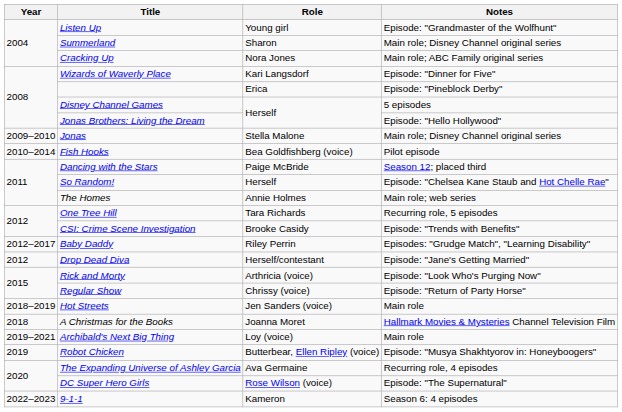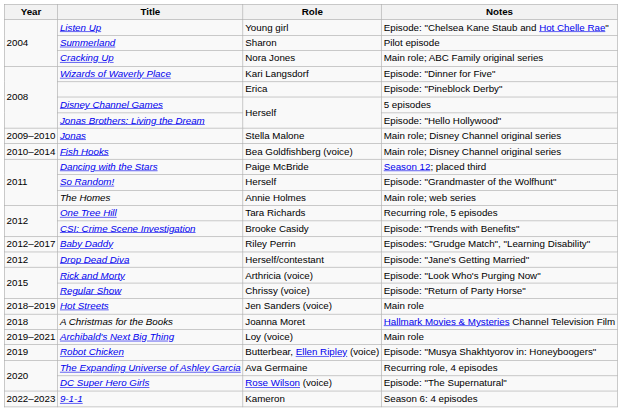 <table class="wikitable sortable">
 <tr>
 <th>Year</th>
 <th>Title</th>
 <th>Role</th>
 <th class="unsortable">Notes</th>
 </tr>
 <tr>
 <td rowspan=3>2004</td>
 <td><em><a href='#'>Listen Up</a></em></td>
 <td>Young girl</td>
-<td>Episode: "Grandmaster of the Wolfhunt"</td>
+<td>Episode: "Chelsea Kane Staub and <a href='#'>Hot Chelle Rae</a>"</td>
 </tr>
 <tr>
 <td><em><a href='#'>Summerland</a></em></td>
 <td>Sharon</td>
-<td>Main role; Disney Channel original series</td>
+<td>Pilot episode</td>
 </tr>
 <tr>
 <td><em><a href='#'>Cracking Up</a></em></td>
 <td>Nora Jones</td>
 <td>Main role; ABC Family original series</td>
 </tr>
 <tr>
 <td rowspan=4>2008</td>
 <td><em><a href='#'>Wizards of Waverly Place</a></em></td>
 <td>Kari Langsdorf</td>
 <td>Episode: "Dinner for Five"</td>
 </tr>
 <tr>
 <td><em></em></td>
 <td>Erica</td>
 <td>Episode: "Pineblock Derby"</td>
 </tr>
 <tr>
 <td><em><a href='#'>Disney Channel Games</a></em></td>
 <td rowspan="2">Herself</td>
 <td>5 episodes</td>
 </tr>
 <tr>
 <td><em><a href='#'>Jonas Brothers: Living the Dream</a></em></td>
 <td>Episode: "Hello Hollywood"</td>
 </tr>
 <tr>
 <td>2009–2010</td>
 <td><em><a href='#'>Jonas</a></em></td>
 <td>Stella Malone</td>
 <td>Main role; Disney Channel original series</td>
 </tr>
 <tr>
 <td>2010–2014</td>
 <td><em><a href='#'>Fish Hooks</a></em></td>
 <td>Bea Goldfishberg (voice)</td>
-<td>Pilot episode</td>
+<td>Main role; Disney Channel original series</td>
 </tr>
 <tr>
 <td rowspan=3>2011</td>
 <td><em><a href='#'>Dancing with the Stars</a></em></td>
 <td>Paige McBride</td>
 <td><a href='#'>Season 12</a>; placed third</td>
 </tr>
 <tr>
 <td><em><a href='#'>So Random!</a></em></td>
 <td>Herself</td>
-<td>Episode: "Chelsea Kane Staub and <a href='#'>Hot Chelle Rae</a>"</td>
+<td>Episode: "Grandmaster of the Wolfhunt"</td>
 </tr>
 <tr>
 <td><em>The Homes</em></td>
 <td>Annie Holmes</td>
 <td>Main role; web series</td>
 </tr>
 <tr>
 <td rowspan=2>2012</td>
 <td><em><a href='#'>One Tree Hill</a></em></td>
 <td>Tara Richards</td>
 <td>Recurring role, 5 episodes</td>
 </tr>
 <tr>
 <td><em><a href='#'>CSI: Crime Scene Investigation</a> </em></td>
 <td>Brooke Casidy</td>
 <td>Episode: "Trends with Benefits"</td>
 </tr>
 <tr>
 <td>2012–2017</td>
 <td><em><a href='#'>Baby Daddy</a></em></td>
 <td>Riley Perrin</td>
 <td>Episodes: "Grudge Match", "Learning Disability"</td>
 </tr>
 <tr>
 <td>2012</td>
 <td><em><a href='#'>Drop Dead Diva</a></em></td>
 <td>Herself/contestant</td>
 <td>Episode: "Jane's Getting Married"</td>
 </tr>
 <tr>
 <td rowspan=2>2015</td>
 <td><em><a href='#'>Rick and Morty</a></em></td>
 <td>Arthricia (voice)</td>
 <td>Episode: "Look Who's Purging Now"</td>
 </tr>
 <tr>
 <td><em><a href='#'>Regular Show</a></em></td>
 <td>Chrissy (voice)</td>
 <td>Episode: "Return of Party Horse"</td>
 </tr>
 <tr>
 <td>2018–2019</td>
 <td><em><a href='#'>Hot Streets</a></em></td>
 <td>Jen Sanders (voice)</td>
 <td>Main role</td>
 </tr>
 <tr>
 <td>2018</td>
 <td><em>A Christmas for the Books</em></td>
 <td>Joanna Moret</td>
 <td><a href='#'>Hallmark Movies & Mysteries</a> Channel Television Film</td>
 </tr>
 <tr>
 <td>2019–2021</td>
 <td><em><a href='#'>Archibald's Next Big Thing</a></em></td>
 <td>Loy (voice)</td>
 <td>Main role</td>
 </tr>
 <tr>
 <td>2019</td>
 <td><em><a href='#'>Robot Chicken</a></em></td>
 <td>Butterbear, <a href='#'>Ellen Ripley</a> (voice)</td>
 <td>Episode: "Musya Shakhtyorov in: Honeyboogers"</td>
 </tr>
 <tr>
 <td rowspan=2>2020</td>
 <td><em><a href='#'>The Expanding Universe of Ashley Garcia</a></em></td>
 <td>Ava Germaine</td>
 <td>Recurring role, 4 episodes</td>
 </tr>
 <tr>
 <td><em><a href='#'>DC Super Hero Girls</a></em></td>
 <td><a href='#'>Rose Wilson</a> (voice)</td>
 <td>Episode: "The Supernatural"</td>
 </tr>
 <tr>
 <td>2022–2023</td>
 <td><em><a href='#'>9-1-1</a></em></td>
 <td>Kameron</td>
 <td>Season 6: 4 episodes</td>
 </tr>
 </table>
